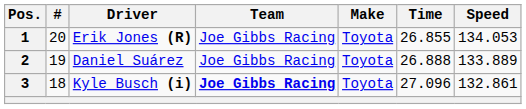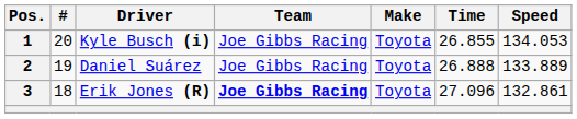 <table class="wikitable" style="font-size: 95%;">
 <tr>
 <th>Pos.</th>
 <th>#</th>
 <th>Driver</th>
 <th>Team</th>
 <th>Make</th>
 <th>Time</th>
 <th>Speed</th>
 </tr>
 <tr>
 <th>1</th>
 <td>20</td>
-<td><a href='#'>Erik Jones</a> <strong>(R)</strong></td>
+<td><a href='#'>Kyle Busch</a> <strong>(i)</strong></td>
 <td><a href='#'>Joe Gibbs Racing</a></td>
 <td><a href='#'>Toyota</a></td>
 <td>26.855</td>
 <td>134.053</td>
 </tr>
 <tr>
 <th>2</th>
 <td>19</td>
 <td><a href='#'>Daniel Suárez</a></td>
 <td><a href='#'>Joe Gibbs Racing</a></td>
 <td><a href='#'>Toyota</a></td>
 <td>26.888</td>
 <td>133.889</td>
 </tr>
 <tr>
 <th>3</th>
 <td>18</td>
-<td><a href='#'>Kyle Busch</a> <strong>(i)</strong></td>
+<td><a href='#'>Erik Jones</a> <strong>(R)</strong></td>
 <td><strong><a href='#'>Joe Gibbs Racing</a></strong></td>
 <td><a href='#'>Toyota</a></td>
 <td>27.096</td>
 <td>132.861</td>
 </tr>
 <tr>
 <th colspan="7"></th>
 </tr>
 </table>
